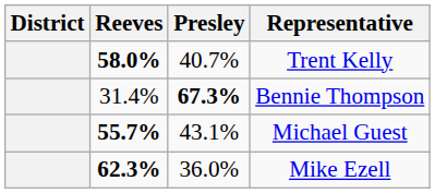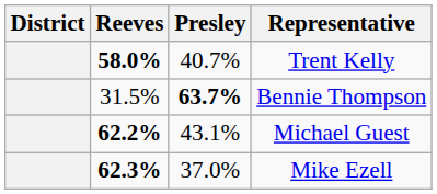 <table class=wikitable>
 <tr>
 <th>District</th>
 <th>Reeves</th>
 <th>Presley</th>
 <th>Representative</th>
 </tr>
 <tr align=center>
 <th></th>
 <td><strong>58.0%</strong></td>
 <td>40.7%</td>
 <td><a href='#'>Trent Kelly</a></td>
 </tr>
 <tr align=center>
 <th></th>
-<td>31.4%</td>
-<td><strong>67.3%</strong></td>
+<td>31.5%</td>
+<td><strong>63.7%</strong></td>
 <td><a href='#'>Bennie Thompson</a></td>
 </tr>
 <tr align=center>
 <th></th>
-<td><strong>55.7%</strong></td>
+<td><strong>62.2%</strong></td>
 <td>43.1%</td>
 <td><a href='#'>Michael Guest</a></td>
 </tr>
 <tr align=center>
 <th></th>
 <td><strong>62.3%</strong></td>
-<td>36.0%</td>
+<td>37.0%</td>
 <td><a href='#'>Mike Ezell</a></td>
 </tr>
 </table>
